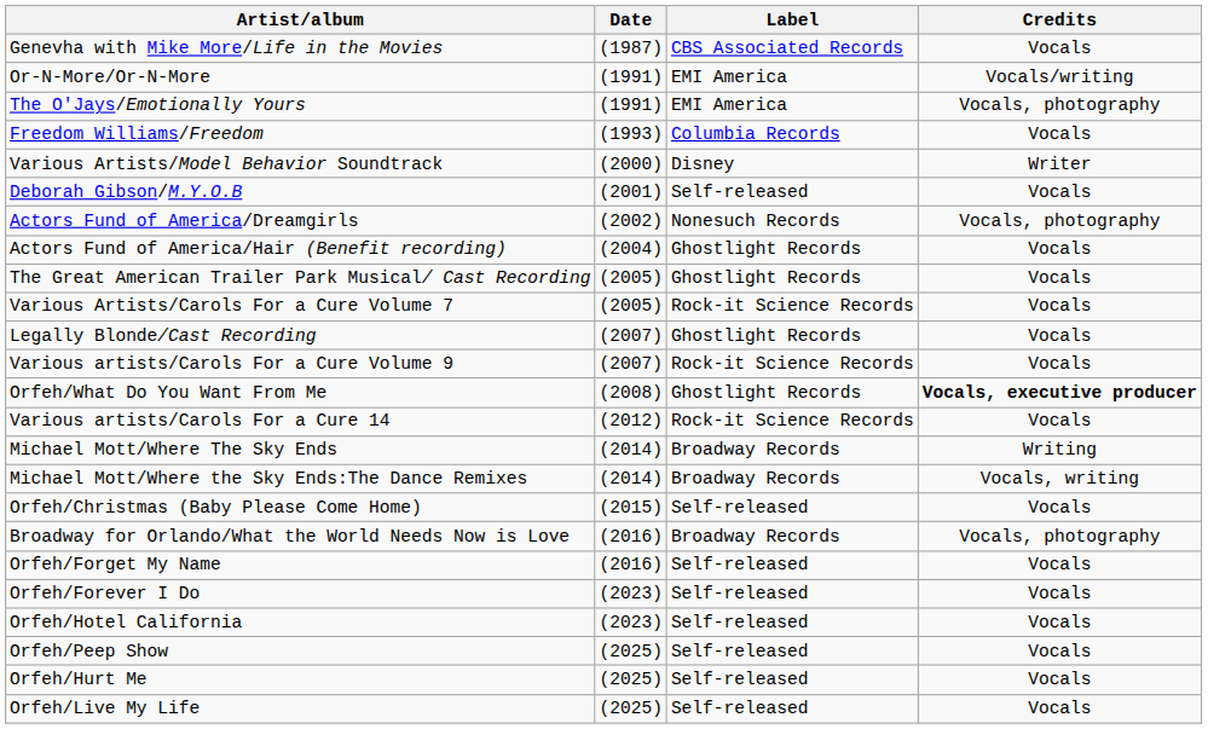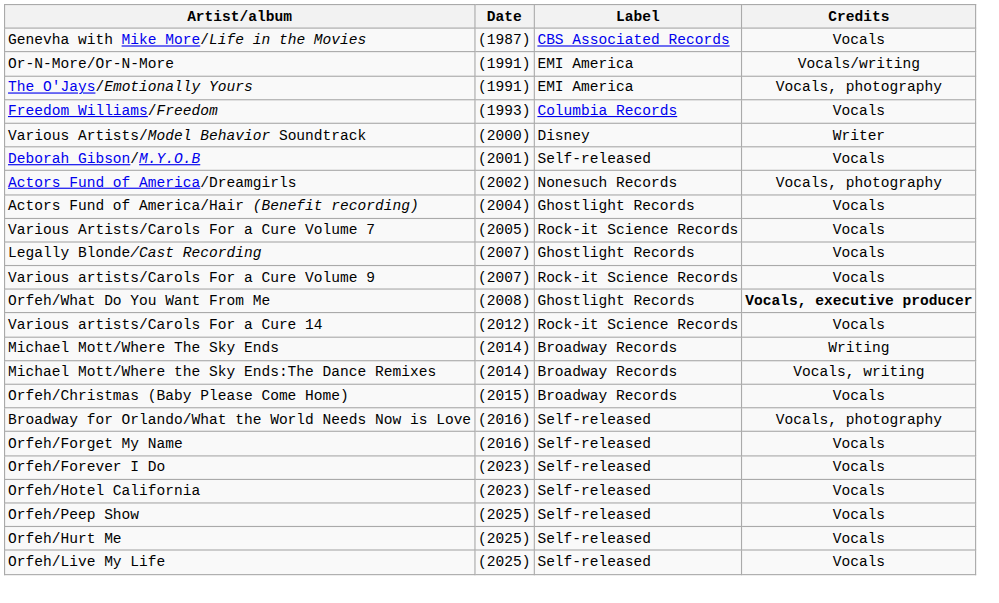 <table class="wikitable sortable">
 <tr>
 <th>Artist/album</th>
 <th>Date</th>
 <th>Label</th>
 <th>Credits</th>
 </tr>
 <tr>
 <td>Genevha with <a href='#'>Mike More</a>/<em>Life in the Movies</em></td>
 <td>(1987)</td>
 <td><a href='#'>CBS Associated Records</a></td>
 <td align="center">Vocals</td>
 </tr>
 <tr>
 <td>Or-N-More/Or-N-More</td>
 <td>(1991)</td>
 <td>EMI America</td>
 <td align="center">Vocals/writing</td>
 </tr>
 <tr>
 <td><a href='#'>The O'Jays</a>/<em>Emotionally Yours</em></td>
 <td>(1991)</td>
 <td>EMI America</td>
 <td align="center">Vocals, photography</td>
 </tr>
 <tr>
 <td><a href='#'>Freedom Williams</a>/<em>Freedom</em></td>
 <td>(1993)</td>
 <td><a href='#'>Columbia Records</a></td>
 <td align="center">Vocals</td>
 </tr>
 <tr>
 <td>Various Artists/<em>Model Behavior</em> Soundtrack</td>
 <td>(2000)</td>
 <td>Disney</td>
 <td align="center">Writer</td>
 </tr>
 <tr>
 <td><a href='#'>Deborah Gibson</a>/<em><a href='#'>M.Y.O.B</a></td>
 <td>(2001)</td>
 <td>Self-released</td>
 <td align="center">Vocals</td>
 </tr>
 <tr>
 <td><a href='#'>Actors Fund of America</a>/</em>Dreamgirls<em></td>
 <td>(2002)</td>
 <td>Nonesuch Records</td>
 <td align="center">Vocals, photography</td>
 </tr>
 <tr>
 <td>Actors Fund of America/</em>Hair<em> (Benefit recording)</td>
 <td>(2004)</td>
 <td>Ghostlight Records</td>
 <td align="center">Vocals</td>
 </tr>
 <tr>
-<td></em>The Great American Trailer Park Musical<em>/ Cast Recording</td>
-<td>(2005)</td>
-<td>Ghostlight Records</td>
-<td align="center">Vocals</td>
-</tr>
-<tr>
 <td>Various Artists/</em>Carols For a Cure Volume 7<em></td>
 <td>(2005)</td>
 <td>Rock-it Science Records</td>
 <td align="center">Vocals</td>
 </tr>
 <tr>
 <td></em>Legally Blonde<em>/Cast Recording</td>
 <td>(2007)</td>
 <td>Ghostlight Records</td>
 <td align="center">Vocals</td>
 </tr>
 <tr>
 <td>Various artists/</em>Carols For a Cure Volume 9<em></td>
 <td>(2007)</td>
 <td>Rock-it Science Records</td>
 <td align="center">Vocals</td>
 </tr>
 <tr>
 <td>Orfeh/</em>What Do You Want From Me<em></td>
 <td>(2008)</td>
 <td>Ghostlight Records</td>
 <td align="center"><strong>Vocals, executive producer</strong></td>
 </tr>
 <tr>
 <td>Various artists/</em>Carols For a Cure 14<em></td>
 <td>(2012)</td>
 <td>Rock-it Science Records</td>
 <td align="center">Vocals</td>
 </tr>
 <tr>
 <td>Michael Mott/</em>Where The Sky Ends<em></td>
 <td>(2014)</td>
 <td>Broadway Records</td>
 <td align="center">Writing</td>
 </tr>
 <tr>
 <td>Michael Mott/</em>Where the Sky Ends:The Dance Remixes<em></td>
 <td>(2014)</td>
 <td>Broadway Records</td>
 <td align="center">Vocals, writing</td>
 </tr>
 <tr>
 <td>Orfeh/</em>Christmas (Baby Please Come Home)<em></td>
 <td>(2015)</td>
-<td>Self-released</td>
+<td>Broadway Records</td>
 <td align="center">Vocals</td>
 </tr>
 <tr>
 <td>Broadway for Orlando/</em>What the World Needs Now is Love<em></td>
 <td>(2016)</td>
-<td>Broadway Records</td>
+<td>Self-released</td>
 <td align="center">Vocals, photography</td>
 </tr>
 <tr>
 <td>Orfeh/</em>Forget My Name<em></td>
 <td>(2016)</td>
 <td>Self-released</td>
 <td align="center">Vocals</td>
 </tr>
 <tr>
 <td>Orfeh/</em>Forever I Do<em></td>
 <td>(2023)</td>
 <td>Self-released</td>
 <td align="center">Vocals</td>
 </tr>
 <tr>
 <td>Orfeh/</em>Hotel California<em></td>
 <td>(2023)</td>
 <td>Self-released</td>
 <td align="center">Vocals</td>
 </tr>
 <tr>
 <td>Orfeh/</em>Peep Show<em></td>
 <td>(2025)</td>
 <td>Self-released</td>
 <td align="center">Vocals</td>
 </tr>
 <tr>
 <td>Orfeh/</em>Hurt Me<em></td>
 <td>(2025)</td>
 <td>Self-released</td>
 <td align="center">Vocals</td>
 </tr>
 <tr>
 <td>Orfeh/</em>Live My Life<em></td>
 <td>(2025)</td>
 <td>Self-released</td>
 <td align="center">Vocals</td>
 </tr>
 </table>
